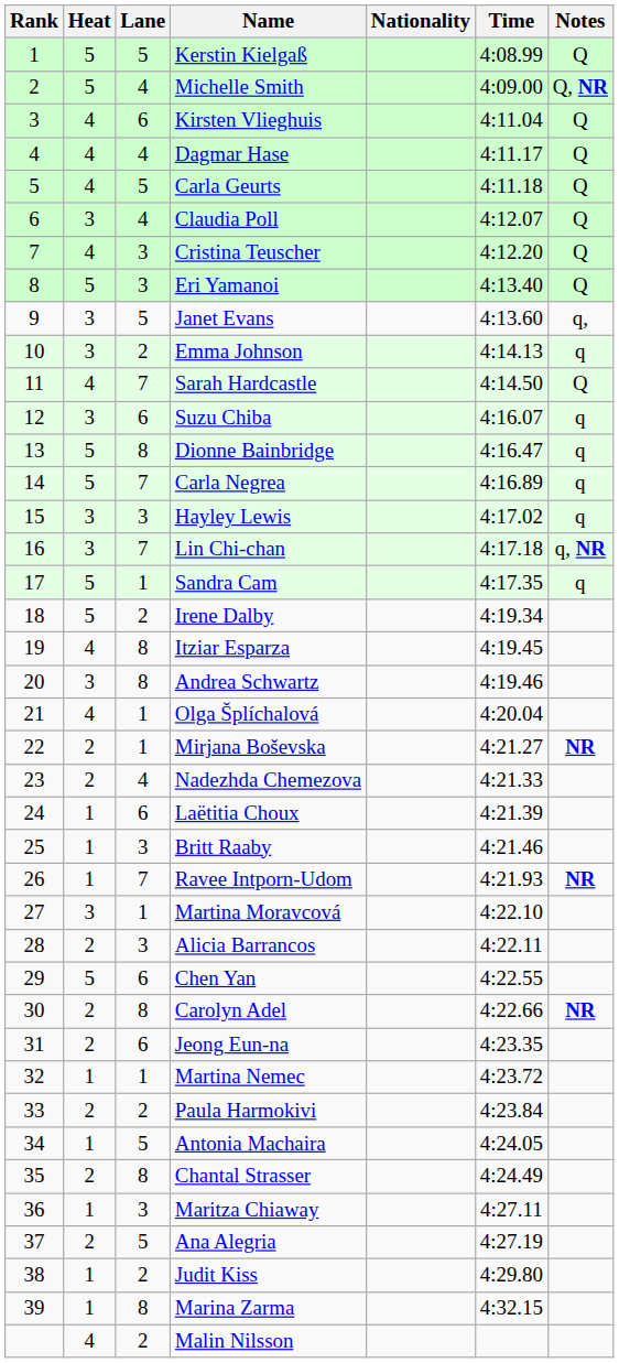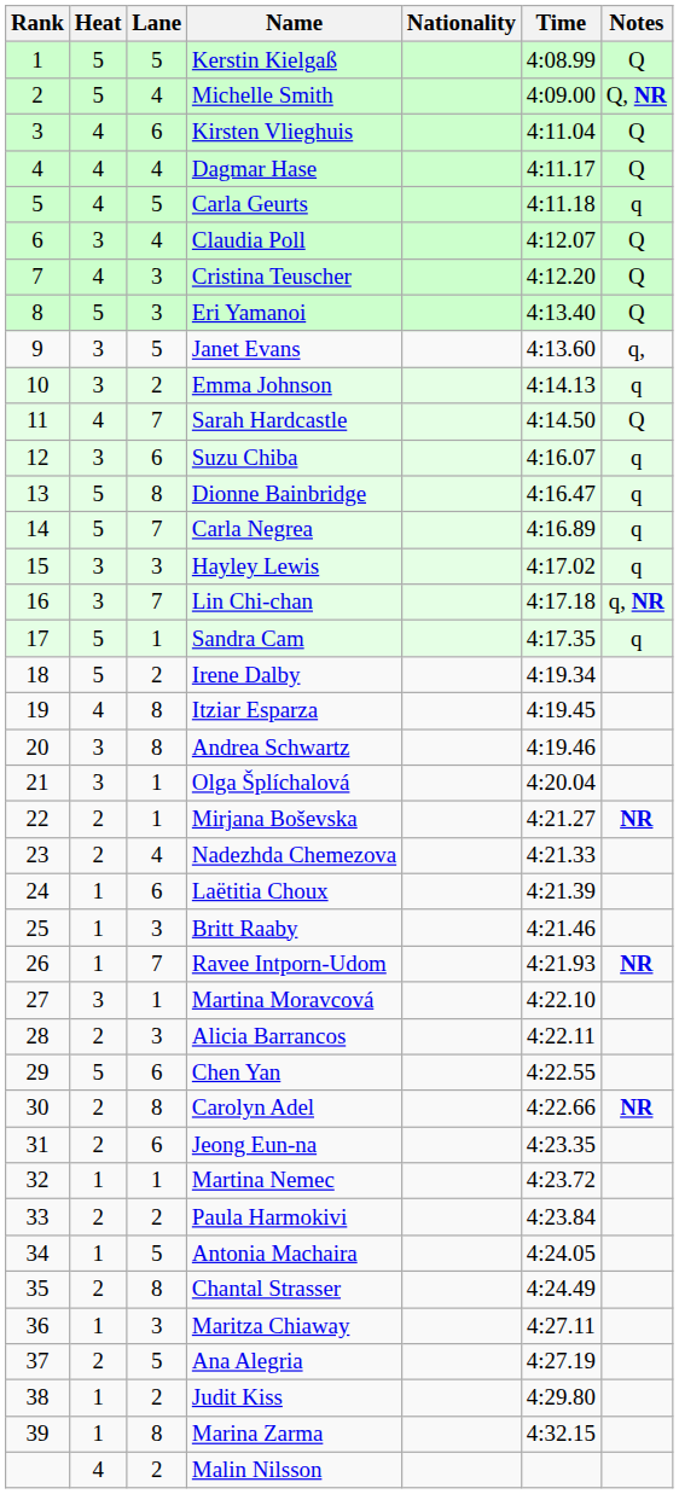 <table class="wikitable sortable" style="text-align:center">
 <tr>
 <th>Rank</th>
 <th>Heat</th>
 <th>Lane</th>
 <th>Name</th>
 <th>Nationality</th>
 <th>Time</th>
 <th>Notes</th>
 </tr>
 <tr bgcolor=#cfc>
 <td>1</td>
 <td>5</td>
 <td>5</td>
 <td align=left><a href='#'>Kerstin Kielgaß</a></td>
 <td align=left></td>
 <td>4:08.99</td>
 <td>Q</td>
 </tr>
 <tr bgcolor=#cfc>
 <td>2</td>
 <td>5</td>
 <td>4</td>
 <td align=left><a href='#'>Michelle Smith</a></td>
 <td align=left></td>
 <td>4:09.00</td>
 <td>Q, <strong><a href='#'>NR</a></strong></td>
 </tr>
 <tr bgcolor=#cfc>
 <td>3</td>
 <td>4</td>
 <td>6</td>
 <td align=left><a href='#'>Kirsten Vlieghuis</a></td>
 <td align=left></td>
 <td>4:11.04</td>
 <td>Q</td>
 </tr>
 <tr bgcolor=#cfc>
 <td>4</td>
 <td>4</td>
 <td>4</td>
 <td align=left><a href='#'>Dagmar Hase</a></td>
 <td align=left></td>
 <td>4:11.17</td>
 <td>Q</td>
 </tr>
 <tr bgcolor=#cfc>
 <td>5</td>
 <td>4</td>
 <td>5</td>
 <td align=left><a href='#'>Carla Geurts</a></td>
 <td align=left></td>
 <td>4:11.18</td>
-<td>Q</td>
+<td>q</td>
 </tr>
 <tr bgcolor=#cfc>
 <td>6</td>
 <td>3</td>
 <td>4</td>
 <td align=left><a href='#'>Claudia Poll</a></td>
 <td align=left></td>
 <td>4:12.07</td>
 <td>Q</td>
 </tr>
 <tr bgcolor=#cfc>
 <td>7</td>
 <td>4</td>
 <td>3</td>
 <td align=left><a href='#'>Cristina Teuscher</a></td>
 <td align=left></td>
 <td>4:12.20</td>
 <td>Q</td>
 </tr>
 <tr bgcolor=#cfc>
 <td>8</td>
 <td>5</td>
 <td>3</td>
 <td align=left><a href='#'>Eri Yamanoi</a></td>
 <td align=left></td>
 <td>4:13.40</td>
 <td>Q</td>
 </tr>
 <tr>
 <td>9</td>
 <td>3</td>
 <td>5</td>
 <td align=left><a href='#'>Janet Evans</a></td>
 <td align=left></td>
 <td>4:13.60</td>
 <td>q, </td>
 </tr>
 <tr bgcolor=e5ffe5>
 <td>10</td>
 <td>3</td>
 <td>2</td>
 <td align=left><a href='#'>Emma Johnson</a></td>
 <td align=left></td>
 <td>4:14.13</td>
 <td>q</td>
 </tr>
 <tr bgcolor=e5ffe5>
 <td>11</td>
 <td>4</td>
 <td>7</td>
 <td align=left><a href='#'>Sarah Hardcastle</a></td>
 <td align=left></td>
 <td>4:14.50</td>
 <td>Q</td>
 </tr>
 <tr bgcolor=e5ffe5>
 <td>12</td>
 <td>3</td>
 <td>6</td>
 <td align=left><a href='#'>Suzu Chiba</a></td>
 <td align=left></td>
 <td>4:16.07</td>
 <td>q</td>
 </tr>
 <tr bgcolor=e5ffe5>
 <td>13</td>
 <td>5</td>
 <td>8</td>
 <td align=left><a href='#'>Dionne Bainbridge</a></td>
 <td align=left></td>
 <td>4:16.47</td>
 <td>q</td>
 </tr>
 <tr bgcolor=e5ffe5>
 <td>14</td>
 <td>5</td>
 <td>7</td>
 <td align=left><a href='#'>Carla Negrea</a></td>
 <td align=left></td>
 <td>4:16.89</td>
 <td>q</td>
 </tr>
 <tr bgcolor=e5ffe5>
 <td>15</td>
 <td>3</td>
 <td>3</td>
 <td align=left><a href='#'>Hayley Lewis</a></td>
 <td align=left></td>
 <td>4:17.02</td>
 <td>q</td>
 </tr>
 <tr bgcolor=e5ffe5>
 <td>16</td>
 <td>3</td>
 <td>7</td>
 <td align=left><a href='#'>Lin Chi-chan</a></td>
 <td align=left></td>
 <td>4:17.18</td>
 <td>q, <strong><a href='#'>NR</a></strong></td>
 </tr>
 <tr bgcolor=e5ffe5>
 <td>17</td>
 <td>5</td>
 <td>1</td>
 <td align=left><a href='#'>Sandra Cam</a></td>
 <td align=left></td>
 <td>4:17.35</td>
 <td>q</td>
 </tr>
 <tr>
 <td>18</td>
 <td>5</td>
 <td>2</td>
 <td align=left><a href='#'>Irene Dalby</a></td>
 <td align=left></td>
 <td>4:19.34</td>
 <td></td>
 </tr>
 <tr>
 <td>19</td>
 <td>4</td>
 <td>8</td>
 <td align=left><a href='#'>Itziar Esparza</a></td>
 <td align=left></td>
 <td>4:19.45</td>
 <td></td>
 </tr>
 <tr>
 <td>20</td>
 <td>3</td>
 <td>8</td>
 <td align=left><a href='#'>Andrea Schwartz</a></td>
 <td align=left></td>
 <td>4:19.46</td>
 <td></td>
 </tr>
 <tr>
 <td>21</td>
-<td>4</td>
+<td>3</td>
 <td>1</td>
 <td align=left><a href='#'>Olga Šplíchalová</a></td>
 <td align=left></td>
 <td>4:20.04</td>
 <td></td>
 </tr>
 <tr>
 <td>22</td>
 <td>2</td>
 <td>1</td>
 <td align=left><a href='#'>Mirjana Boševska</a></td>
 <td align=left></td>
 <td>4:21.27</td>
 <td><strong><a href='#'>NR</a></strong></td>
 </tr>
 <tr>
 <td>23</td>
 <td>2</td>
 <td>4</td>
 <td align=left><a href='#'>Nadezhda Chemezova</a></td>
 <td align=left></td>
 <td>4:21.33</td>
 <td></td>
 </tr>
 <tr>
 <td>24</td>
 <td>1</td>
 <td>6</td>
 <td align=left><a href='#'>Laëtitia Choux</a></td>
 <td align=left></td>
 <td>4:21.39</td>
 <td></td>
 </tr>
 <tr>
 <td>25</td>
 <td>1</td>
 <td>3</td>
 <td align=left><a href='#'>Britt Raaby</a></td>
 <td align=left></td>
 <td>4:21.46</td>
 <td></td>
 </tr>
 <tr>
 <td>26</td>
 <td>1</td>
 <td>7</td>
 <td align=left><a href='#'>Ravee Intporn-Udom</a></td>
 <td align=left></td>
 <td>4:21.93</td>
 <td><strong><a href='#'>NR</a></strong></td>
 </tr>
 <tr>
 <td>27</td>
 <td>3</td>
 <td>1</td>
 <td align=left><a href='#'>Martina Moravcová</a></td>
 <td align=left></td>
 <td>4:22.10</td>
 <td></td>
 </tr>
 <tr>
 <td>28</td>
 <td>2</td>
 <td>3</td>
 <td align=left><a href='#'>Alicia Barrancos</a></td>
 <td align=left></td>
 <td>4:22.11</td>
 <td></td>
 </tr>
 <tr>
 <td>29</td>
 <td>5</td>
 <td>6</td>
 <td align=left><a href='#'>Chen Yan</a></td>
 <td align=left></td>
 <td>4:22.55</td>
 <td></td>
 </tr>
 <tr>
 <td>30</td>
 <td>2</td>
 <td>8</td>
 <td align=left><a href='#'>Carolyn Adel</a></td>
 <td align=left></td>
 <td>4:22.66</td>
 <td><strong><a href='#'>NR</a></strong></td>
 </tr>
 <tr>
 <td>31</td>
 <td>2</td>
 <td>6</td>
 <td align=left><a href='#'>Jeong Eun-na</a></td>
 <td align=left></td>
 <td>4:23.35</td>
 <td></td>
 </tr>
 <tr>
 <td>32</td>
 <td>1</td>
 <td>1</td>
 <td align=left><a href='#'>Martina Nemec</a></td>
 <td align=left></td>
 <td>4:23.72</td>
 <td></td>
 </tr>
 <tr>
 <td>33</td>
 <td>2</td>
 <td>2</td>
 <td align=left><a href='#'>Paula Harmokivi</a></td>
 <td align=left></td>
 <td>4:23.84</td>
 <td></td>
 </tr>
 <tr>
 <td>34</td>
 <td>1</td>
 <td>5</td>
 <td align=left><a href='#'>Antonia Machaira</a></td>
 <td align=left></td>
 <td>4:24.05</td>
 <td></td>
 </tr>
 <tr>
 <td>35</td>
 <td>2</td>
 <td>8</td>
 <td align=left><a href='#'>Chantal Strasser</a></td>
 <td align=left></td>
 <td>4:24.49</td>
 <td></td>
 </tr>
 <tr>
 <td>36</td>
 <td>1</td>
 <td>3</td>
 <td align=left><a href='#'>Maritza Chiaway</a></td>
 <td align=left></td>
 <td>4:27.11</td>
 <td></td>
 </tr>
 <tr>
 <td>37</td>
 <td>2</td>
 <td>5</td>
 <td align=left><a href='#'>Ana Alegria</a></td>
 <td align=left></td>
 <td>4:27.19</td>
 <td></td>
 </tr>
 <tr>
 <td>38</td>
 <td>1</td>
 <td>2</td>
 <td align=left><a href='#'>Judit Kiss</a></td>
 <td align=left></td>
 <td>4:29.80</td>
 <td></td>
 </tr>
 <tr>
 <td>39</td>
 <td>1</td>
 <td>8</td>
 <td align=left><a href='#'>Marina Zarma</a></td>
 <td align=left></td>
 <td>4:32.15</td>
 <td></td>
 </tr>
 <tr>
 <td></td>
 <td>4</td>
 <td>2</td>
 <td align=left><a href='#'>Malin Nilsson</a></td>
 <td align=left></td>
 <td></td>
 <td></td>
 </tr>
 </table>
